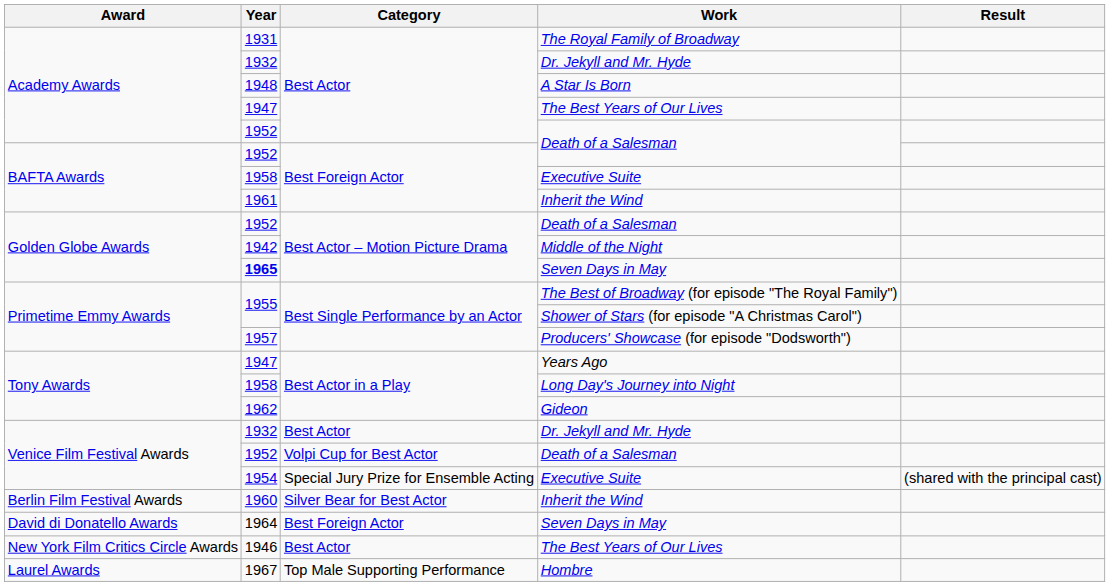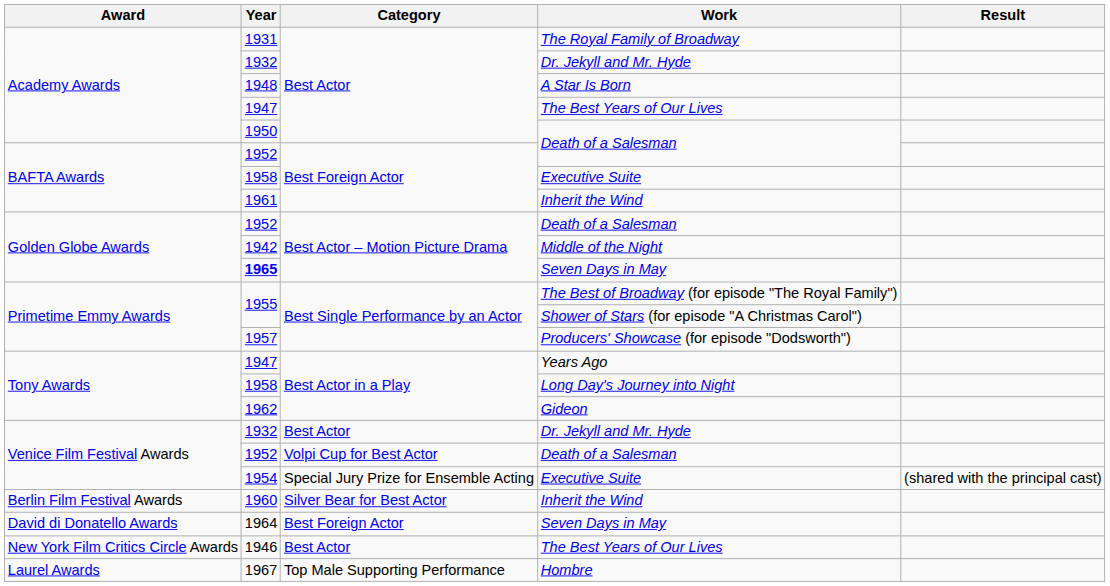 <table class="wikitable unsortable">
 <tr align="center">
 <th>Award</th>
 <th>Year</th>
 <th>Category</th>
 <th>Work</th>
 <th>Result</th>
 </tr>
 <tr>
 <td rowspan=5><a href='#'>Academy Awards</a></td>
 <td><a href='#'>1931</a></td>
 <td rowspan=5><a href='#'>Best Actor</a></td>
 <td><em><a href='#'>The Royal Family of Broadway</a></em></td>
 <td></td>
 </tr>
 <tr>
 <td><a href='#'>1932</a></td>
 <td><a href='#'><em>Dr. Jekyll and Mr. Hyde</em></a></td>
 <td></td>
 </tr>
 <tr>
 <td><a href='#'>1948</a></td>
 <td><a href='#'><em>A Star Is Born</em></a></td>
 <td></td>
 </tr>
 <tr>
 <td><a href='#'>1947</a></td>
 <td><em><a href='#'>The Best Years of Our Lives</a></em></td>
 <td></td>
 </tr>
 <tr>
-<td><a href='#'>1952</a></td>
+<td><a href='#'>1950</a></td>
 <td rowspan="2"><a href='#'><em>Death of a Salesman</em></a></td>
 <td></td>
 </tr>
 <tr>
 <td rowspan=3><a href='#'>BAFTA Awards</a></td>
 <td><a href='#'> 1952</a></td>
 <td rowspan=3><a href='#'>Best Foreign Actor</a></td>
 <td></td>
 </tr>
 <tr>
 <td><a href='#'>1958</a></td>
 <td><em><a href='#'>Executive Suite</a></em></td>
 <td></td>
 </tr>
 <tr>
 <td><a href='#'>1961</a></td>
 <td><a href='#'><em>Inherit the Wind</em></a></td>
 <td></td>
 </tr>
 <tr>
 <td rowspan=3><a href='#'>Golden Globe Awards</a></td>
 <td><a href='#'>1952</a></td>
 <td rowspan=3><a href='#'>Best Actor – Motion Picture Drama</a></td>
 <td><a href='#'><em>Death of a Salesman</em></a></td>
 <td></td>
 </tr>
 <tr>
 <td><a href='#'>1942</a></td>
 <td><em><a href='#'>Middle of the Night</a></em></td>
 <td></td>
 </tr>
 <tr>
 <td><strong><a href='#'>1965</a></strong></td>
 <td><em><a href='#'>Seven Days in May</a></em></td>
 <td></td>
 </tr>
 <tr>
 <td rowspan=3><a href='#'>Primetime Emmy Awards</a></td>
 <td rowspan=2><a href='#'> 1955</a></td>
 <td rowspan=3><a href='#'>Best Single Performance by an Actor</a></td>
 <td><em><a href='#'>The Best of Broadway</a></em> (for episode "The Royal Family")</td>
 <td></td>
 </tr>
 <tr>
 <td><em><a href='#'>Shower of Stars</a></em> (for episode "A Christmas Carol")</td>
 <td></td>
 </tr>
 <tr>
 <td><a href='#'>1957</a></td>
 <td><em><a href='#'>Producers' Showcase</a></em> (for episode "Dodsworth")</td>
 <td></td>
 </tr>
 <tr>
 <td rowspan=3><a href='#'>Tony Awards</a></td>
 <td><a href='#'> 1947</a></td>
 <td rowspan=3><a href='#'>Best Actor in a Play</a></td>
 <td><em>Years Ago</em></td>
 <td></td>
 </tr>
 <tr>
 <td><a href='#'>1958</a></td>
 <td><em><a href='#'>Long Day's Journey into Night</a></em></td>
 <td></td>
 </tr>
 <tr>
 <td><a href='#'>1962</a></td>
 <td><a href='#'><em>Gideon</em></a></td>
 <td></td>
 </tr>
 <tr>
 <td rowspan=3><a href='#'>Venice Film Festival</a> Awards</td>
 <td><a href='#'> 1932</a></td>
 <td><a href='#'>Best Actor</a></td>
 <td><a href='#'><em>Dr. Jekyll and Mr. Hyde</em></a></td>
 <td></td>
 </tr>
 <tr>
 <td><a href='#'> 1952</a></td>
 <td><a href='#'>Volpi Cup for Best Actor</a></td>
 <td><a href='#'><em>Death of a Salesman</em></a></td>
 <td></td>
 </tr>
 <tr>
 <td><a href='#'>1954</a></td>
 <td>Special Jury Prize for Ensemble Acting</td>
 <td><em><a href='#'>Executive Suite</a></em></td>
 <td> (shared with the principal cast)</td>
 </tr>
 <tr>
 <td><a href='#'>Berlin Film Festival</a> Awards</td>
 <td><a href='#'>1960</a></td>
 <td><a href='#'>Silver Bear for Best Actor</a></td>
 <td><a href='#'><em>Inherit the Wind</em></a></td>
 <td></td>
 </tr>
 <tr>
 <td><a href='#'>David di Donatello Awards</a></td>
 <td>1964</td>
 <td><a href='#'>Best Foreign Actor</a></td>
 <td><em><a href='#'>Seven Days in May</a></em></td>
 <td></td>
 </tr>
 <tr>
 <td><a href='#'>New York Film Critics Circle</a> Awards</td>
 <td>1946</td>
 <td><a href='#'>Best Actor</a></td>
 <td><em><a href='#'>The Best Years of Our Lives</a></em></td>
 <td></td>
 </tr>
 <tr>
 <td><a href='#'>Laurel Awards</a></td>
 <td>1967</td>
 <td>Top Male Supporting Performance</td>
 <td><a href='#'><em>Hombre</em></a></td>
 <td></td>
 </tr>
 </table>
